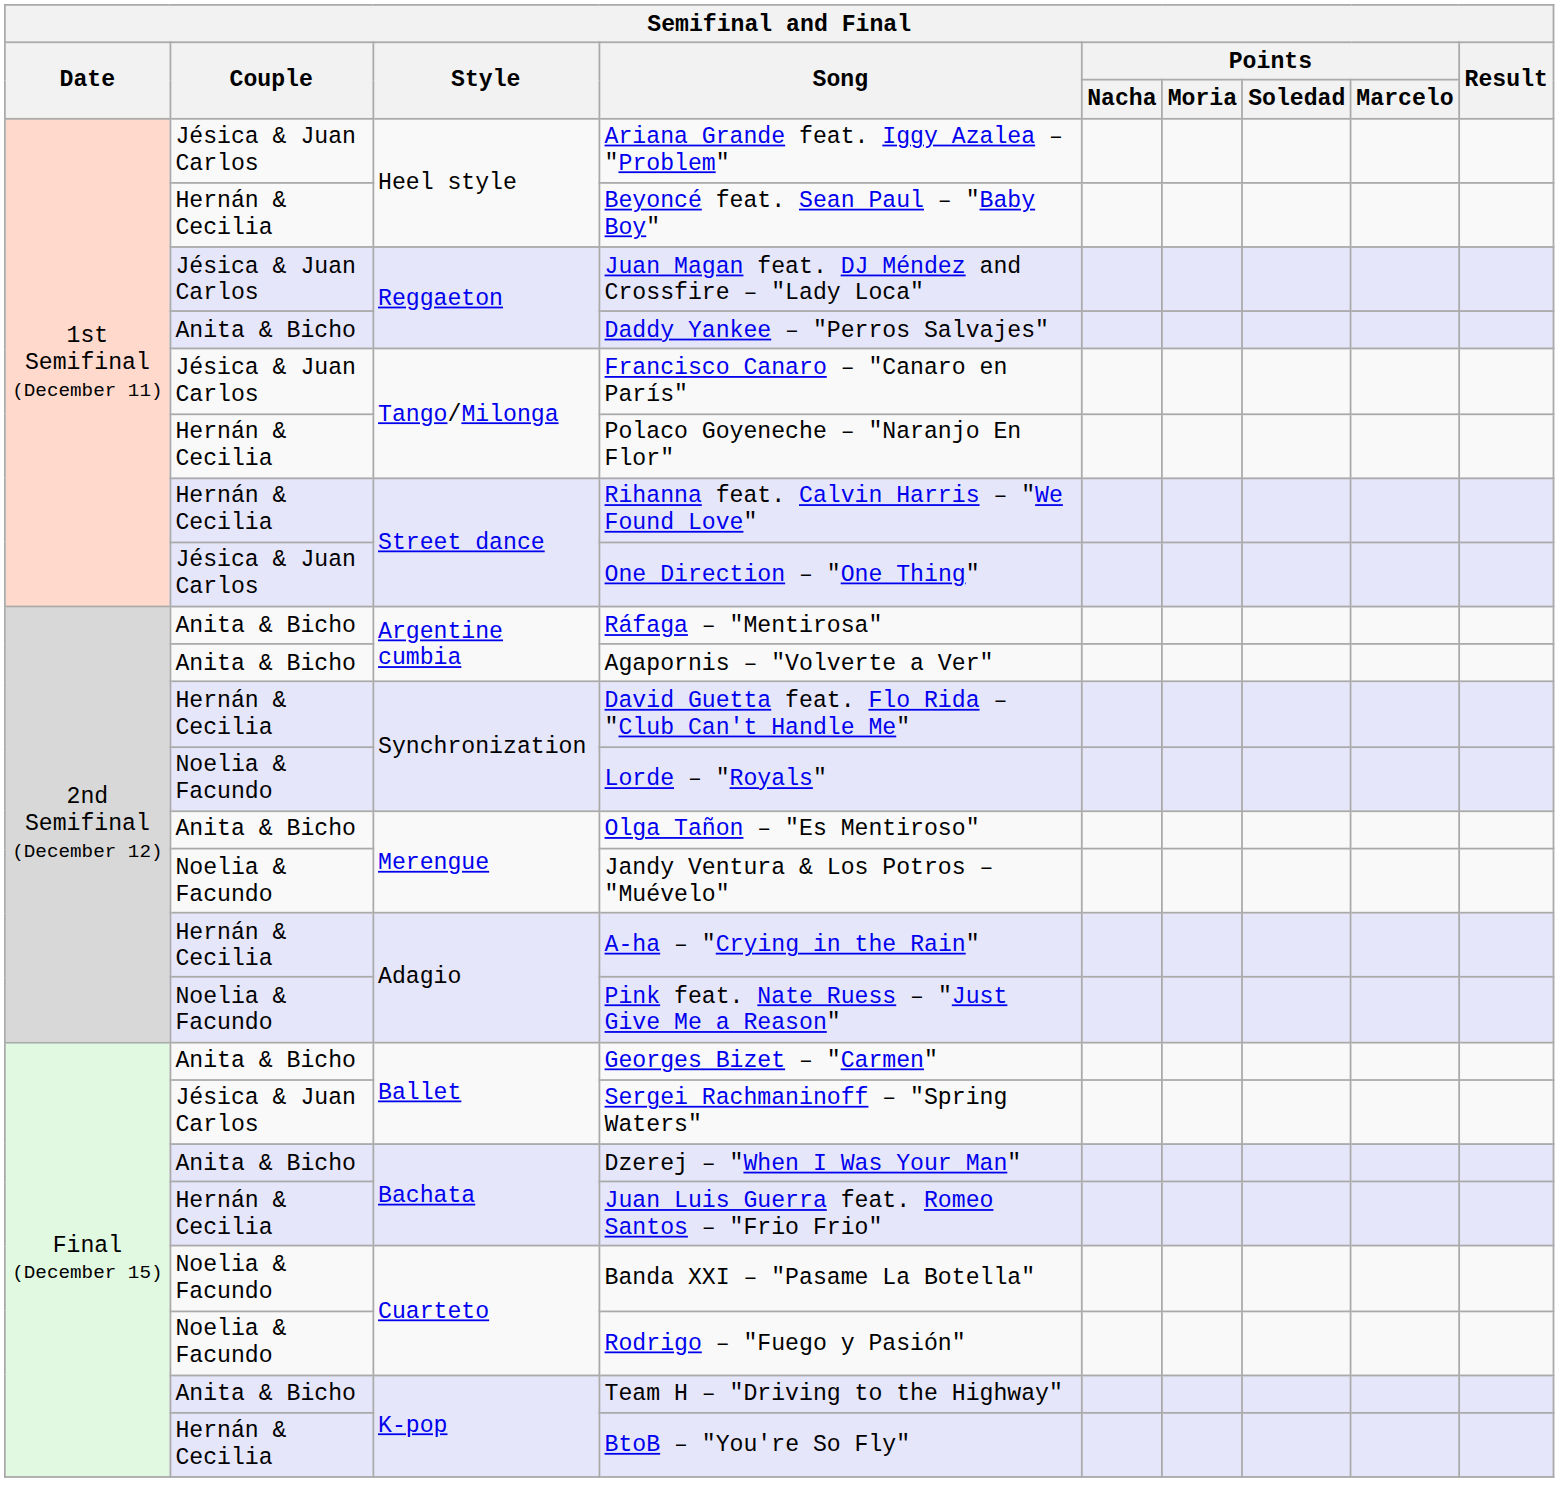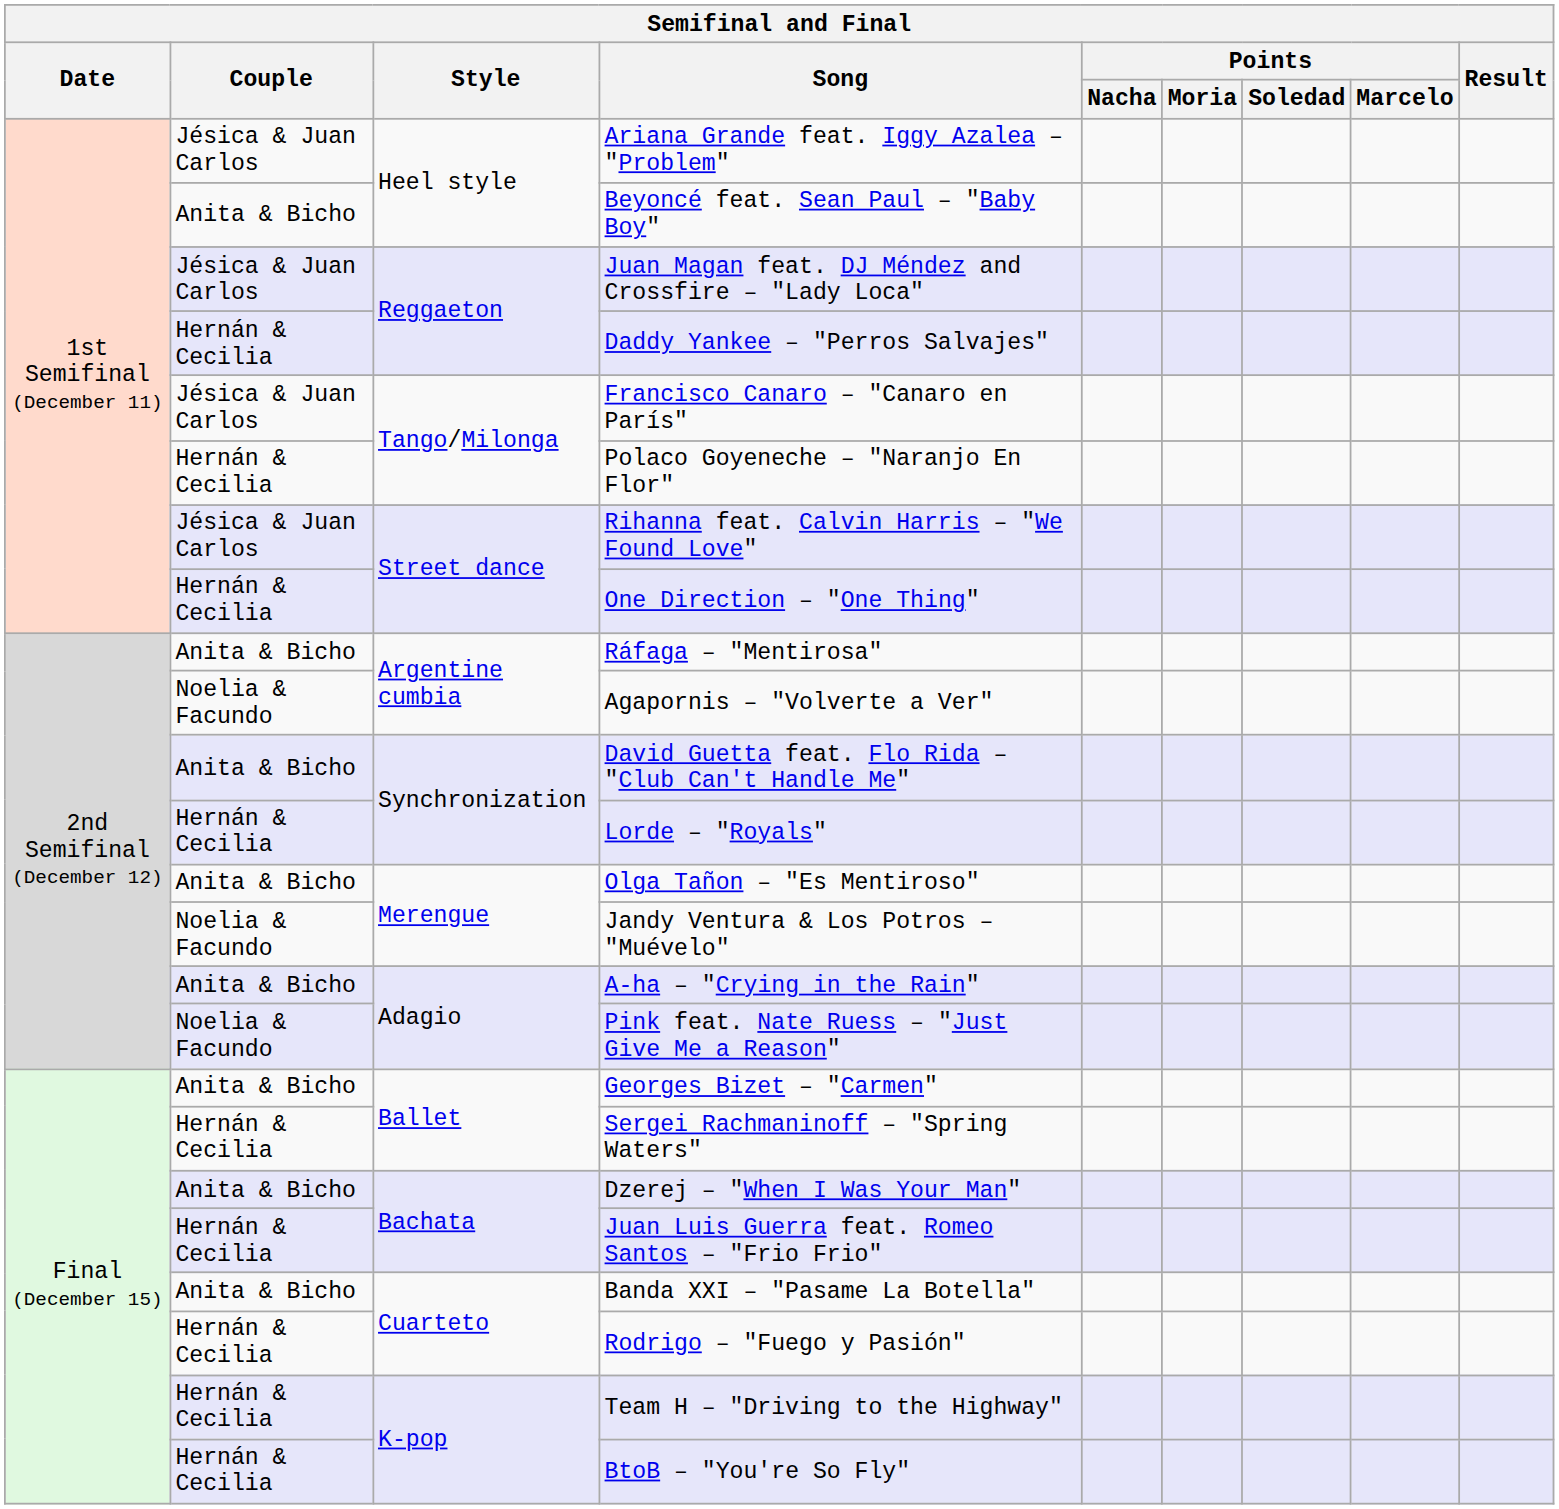 <table class="wikitable collapsible collapsed">
 <tr>
 <th colspan="10" style="text-align:center;"><strong>Semifinal and Final</strong></th>
 </tr>
 <tr>
 <th rowspan="2">Date</th>
 <th rowspan="2">Couple</th>
 <th rowspan="2">Style</th>
 <th rowspan="2">Song</th>
 <th colspan="4">Points</th>
 <th rowspan="2">Result</th>
 </tr>
 <tr>
 <th>Nacha</th>
 <th>Moria</th>
 <th>Soledad</th>
 <th>Marcelo</th>
 </tr>
 <tr>
 <td rowspan="8" style="text-align:center; background:#ffdacc">1st Semifinal <br> <small>(December 11)</small></td>
 <td>Jésica & Juan Carlos</td>
 <td rowspan="2">Heel style</td>
 <td><a href='#'>Ariana Grande</a> feat. <a href='#'>Iggy Azalea</a> – "<a href='#'>Problem</a>"</td>
 <td></td>
 <td></td>
 <td></td>
 <td></td>
 <td></td>
 </tr>
 <tr>
-<td>Hernán & Cecilia</td>
+<td>Anita & Bicho</td>
 <td><a href='#'>Beyoncé</a> feat. <a href='#'>Sean Paul</a> – "<a href='#'>Baby Boy</a>"</td>
 <td></td>
 <td></td>
 <td></td>
 <td></td>
 <td></td>
 </tr>
 <tr style="background:lavender;">
 <td>Jésica & Juan Carlos</td>
 <td rowspan="2"><a href='#'>Reggaeton</a></td>
 <td><a href='#'>Juan Magan</a> feat. <a href='#'>DJ Méndez</a> and Crossfire – "Lady Loca"</td>
 <td></td>
 <td></td>
 <td></td>
 <td></td>
 <td></td>
 </tr>
 <tr style="background:lavender;">
-<td>Anita & Bicho</td>
+<td>Hernán & Cecilia</td>
 <td><a href='#'>Daddy Yankee</a> – "Perros Salvajes"</td>
 <td></td>
 <td></td>
 <td></td>
 <td></td>
 <td></td>
 </tr>
 <tr>
 <td>Jésica & Juan Carlos</td>
 <td rowspan="2"><a href='#'>Tango</a>/<a href='#'>Milonga</a></td>
 <td><a href='#'>Francisco Canaro</a> – "Canaro en París"</td>
 <td></td>
 <td></td>
 <td></td>
 <td></td>
 <td></td>
 </tr>
 <tr>
 <td>Hernán & Cecilia</td>
 <td>Polaco Goyeneche – "Naranjo En Flor"</td>
 <td></td>
 <td></td>
 <td></td>
 <td></td>
 <td></td>
 </tr>
 <tr style="background:lavender;">
-<td>Hernán & Cecilia</td>
+<td>Jésica & Juan Carlos</td>
 <td rowspan="2"><a href='#'>Street dance</a></td>
 <td><a href='#'>Rihanna</a> feat. <a href='#'>Calvin Harris</a> – "<a href='#'>We Found Love</a>"</td>
 <td></td>
 <td></td>
 <td></td>
 <td></td>
 <td></td>
 </tr>
 <tr style="background:lavender;">
-<td>Jésica & Juan Carlos</td>
+<td>Hernán & Cecilia</td>
 <td><a href='#'>One Direction</a> – "<a href='#'>One Thing</a>"</td>
 <td></td>
 <td></td>
 <td></td>
 <td></td>
 <td></td>
 </tr>
 <tr>
 <td rowspan="8" style="text-align:center; background:#d8d8d8">2nd Semifinal <br> <small>(December 12)</small></td>
 <td>Anita & Bicho</td>
 <td rowspan="2"><a href='#'>Argentine cumbia</a></td>
 <td><a href='#'>Ráfaga</a> – "Mentirosa"</td>
 <td></td>
 <td></td>
 <td></td>
 <td></td>
 <td></td>
 </tr>
 <tr>
-<td>Anita & Bicho</td>
+<td>Noelia & Facundo</td>
 <td>Agapornis – "Volverte a Ver"</td>
 <td></td>
 <td></td>
 <td></td>
 <td></td>
 <td></td>
 </tr>
 <tr style="background:lavender;">
-<td>Hernán & Cecilia</td>
+<td>Anita & Bicho</td>
 <td rowspan="2">Synchronization</td>
 <td><a href='#'>David Guetta</a> feat. <a href='#'>Flo Rida</a> – "<a href='#'>Club Can't Handle Me</a>"</td>
 <td></td>
 <td></td>
 <td></td>
 <td></td>
 <td></td>
 </tr>
 <tr style="background:lavender;">
-<td>Noelia & Facundo</td>
+<td>Hernán & Cecilia</td>
 <td><a href='#'>Lorde</a> – "<a href='#'>Royals</a>"</td>
 <td></td>
 <td></td>
 <td></td>
 <td></td>
 <td></td>
 </tr>
 <tr>
 <td>Anita & Bicho</td>
 <td rowspan="2"><a href='#'>Merengue</a></td>
 <td><a href='#'>Olga Tañon</a> – "Es Mentiroso"</td>
 <td></td>
 <td></td>
 <td></td>
 <td></td>
 <td></td>
 </tr>
 <tr>
 <td>Noelia & Facundo</td>
 <td>Jandy Ventura & Los Potros – "Muévelo"</td>
 <td></td>
 <td></td>
 <td></td>
 <td></td>
 <td></td>
 </tr>
 <tr style="background:lavender;">
-<td>Hernán & Cecilia</td>
+<td>Anita & Bicho</td>
 <td rowspan="2">Adagio</td>
 <td><a href='#'>A-ha</a> – "<a href='#'>Crying in the Rain</a>"</td>
 <td></td>
 <td></td>
 <td></td>
 <td></td>
 <td></td>
 </tr>
 <tr style="background:lavender;">
 <td>Noelia & Facundo</td>
 <td><a href='#'>Pink</a> feat. <a href='#'>Nate Ruess</a> – "<a href='#'>Just Give Me a Reason</a>"</td>
 <td></td>
 <td></td>
 <td></td>
 <td></td>
 <td></td>
 </tr>
 <tr>
 <td rowspan="8" style="text-align:center; background:#E0F9E0">Final <br> <small>(December 15)</small></td>
 <td>Anita & Bicho</td>
 <td rowspan="2"><a href='#'>Ballet</a></td>
 <td><a href='#'>Georges Bizet</a> – "<a href='#'>Carmen</a>"</td>
 <td></td>
 <td></td>
 <td></td>
 <td></td>
 <td></td>
 </tr>
 <tr>
-<td>Jésica & Juan Carlos</td>
+<td>Hernán & Cecilia</td>
 <td><a href='#'>Sergei Rachmaninoff</a> – "Spring Waters"</td>
 <td></td>
 <td></td>
 <td></td>
 <td></td>
 <td></td>
 </tr>
 <tr style="background:lavender;">
 <td>Anita & Bicho</td>
 <td rowspan="2"><a href='#'>Bachata</a></td>
 <td>Dzerej – "<a href='#'>When I Was Your Man</a>"</td>
 <td></td>
 <td></td>
 <td></td>
 <td></td>
 <td></td>
 </tr>
 <tr style="background:lavender;">
 <td>Hernán & Cecilia</td>
 <td><a href='#'>Juan Luis Guerra</a> feat. <a href='#'>Romeo Santos</a> – "Frio Frio"</td>
 <td></td>
 <td></td>
 <td></td>
 <td></td>
 <td></td>
 </tr>
 <tr>
-<td>Noelia & Facundo</td>
+<td>Anita & Bicho</td>
 <td rowspan="2"><a href='#'>Cuarteto</a></td>
 <td>Banda XXI – "Pasame La Botella"</td>
 <td></td>
 <td></td>
 <td></td>
 <td></td>
 <td></td>
 </tr>
 <tr>
-<td>Noelia & Facundo</td>
+<td>Hernán & Cecilia</td>
 <td><a href='#'>Rodrigo</a> – "Fuego y Pasión"</td>
 <td></td>
 <td></td>
 <td></td>
 <td></td>
 <td></td>
 </tr>
 <tr style="background:lavender;">
-<td>Anita & Bicho</td>
+<td>Hernán & Cecilia</td>
 <td rowspan="2"><a href='#'>K-pop</a></td>
 <td>Team H – "Driving to the Highway"</td>
 <td></td>
 <td></td>
 <td></td>
 <td></td>
 <td></td>
 </tr>
 <tr style="background:lavender;">
 <td>Hernán & Cecilia</td>
 <td><a href='#'>BtoB</a> – "You're So Fly"</td>
 <td></td>
 <td></td>
 <td></td>
 <td></td>
 <td></td>
 </tr>
 </table>
